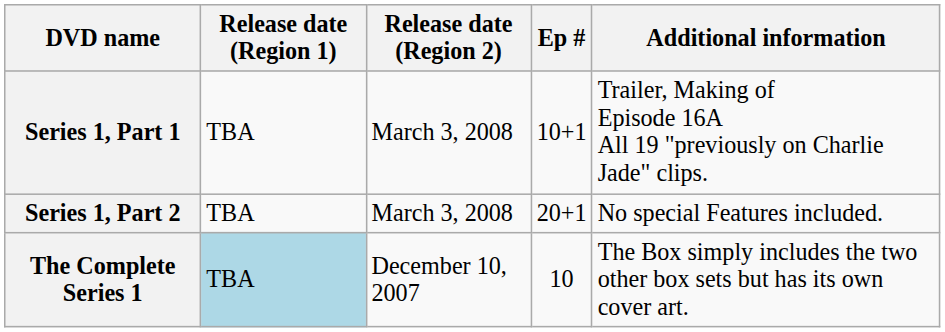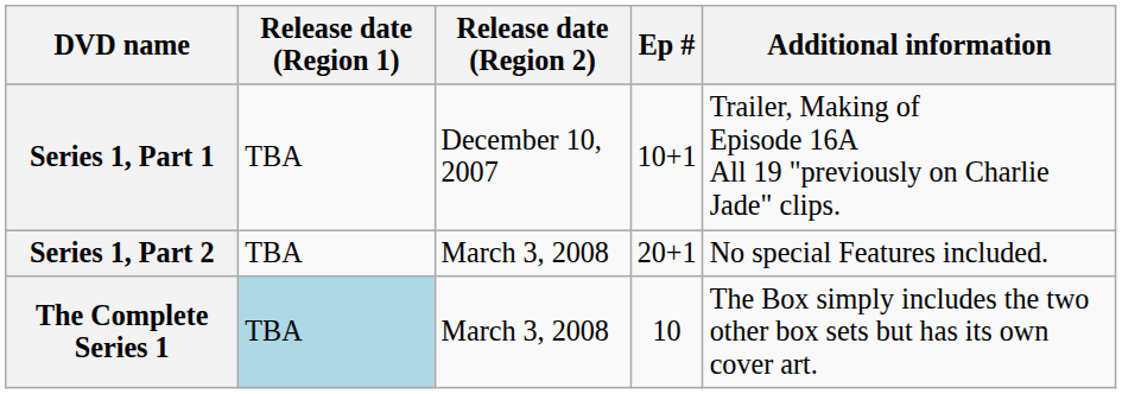 <table class="wikitable" style="font-size:98%;">
 <tr>
 <th width="120">DVD name</th>
 <th width="100">Release date (Region 1)</th>
 <th width="100">Release date (Region 2)</th>
 <th>Ep #</th>
 <th>Additional information</th>
 </tr>
 <tr>
 <th>Series 1, Part 1</th>
 <td>TBA</td>
-<td>March 3, 2008</td>
+<td>December 10, 2007</td>
 <td align="center">10+1</td>
 <td>Trailer, Making of <br>Episode 16A <br> All 19 "previously on Charlie Jade" clips.</td>
 </tr>
 <tr>
 <th>Series 1, Part 2</th>
 <td>TBA</td>
 <td>March 3, 2008</td>
 <td align="center">20+1</td>
 <td>No special Features included.</td>
 </tr>
 <tr>
 <th>The Complete Series 1</th>
 <td style="background: lightblue;">TBA</td>
-<td>December 10, 2007</td>
+<td>March 3, 2008</td>
 <td align="center">10</td>
 <td>The Box simply includes the two other box sets but has its own cover art.</td>
 </tr>
 </table>
